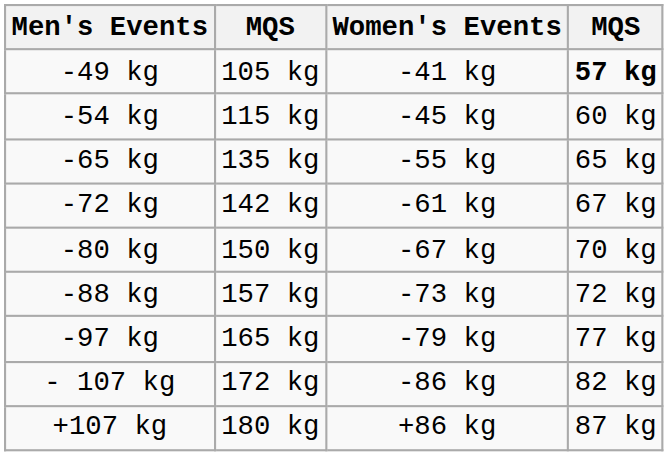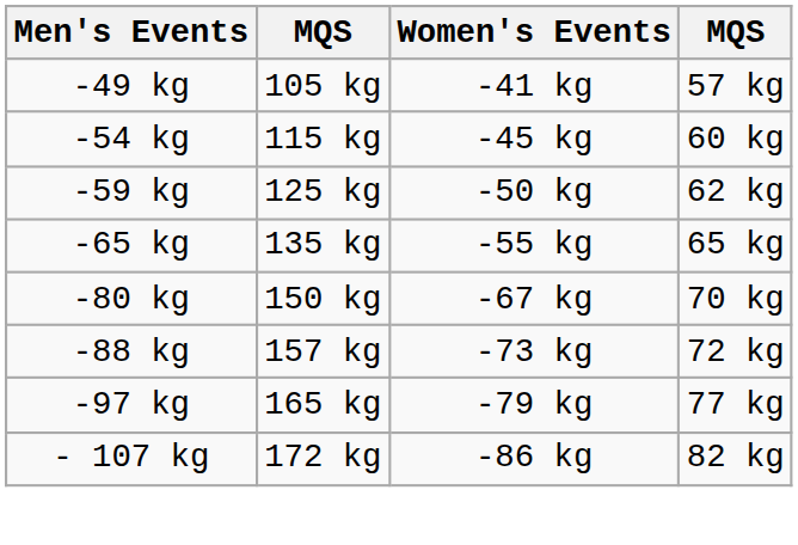 <table class="wikitable">
 <tr>
 <th>Men's Events</th>
 <th>MQS</th>
 <th>Women's Events</th>
 <th>MQS</th>
 </tr>
 <tr align=center>
 <td>-49 kg</td>
 <td>105 kg</td>
 <td>-41 kg</td>
-<td><strong>57 kg</strong></td>
+<td>57 kg</td>
 </tr>
 <tr align=center>
 <td>-54 kg</td>
 <td>115 kg</td>
 <td>-45 kg</td>
 <td>60 kg</td>
 </tr>
 <tr align=center>
+<td>-59 kg</td>
+<td>125 kg</td>
+<td>-50 kg</td>
+<td>62 kg</td>
+</tr>
+<tr align=center>
 <td>-65 kg</td>
 <td>135 kg</td>
 <td>-55 kg</td>
 <td>65 kg</td>
-</tr>
-<tr align=center>
-<td>-72 kg</td>
-<td>142 kg</td>
-<td>-61 kg</td>
-<td>67 kg</td>
 </tr>
 <tr align=center>
 <td>-80 kg</td>
 <td>150 kg</td>
 <td>-67 kg</td>
 <td>70 kg</td>
 </tr>
 <tr align=center>
 <td>-88 kg</td>
 <td>157 kg</td>
 <td>-73 kg</td>
 <td>72 kg</td>
 </tr>
 <tr align=center>
 <td>-97 kg</td>
 <td>165 kg</td>
 <td>-79 kg</td>
 <td>77 kg</td>
 </tr>
 <tr align=center>
 <td>- 107 kg</td>
 <td>172 kg</td>
 <td>-86 kg</td>
 <td>82 kg</td>
 </tr>
-<tr align=center>
-<td>+107 kg</td>
-<td>180 kg</td>
-<td>+86 kg</td>
-<td>87 kg</td>
-</tr>
 </table>
